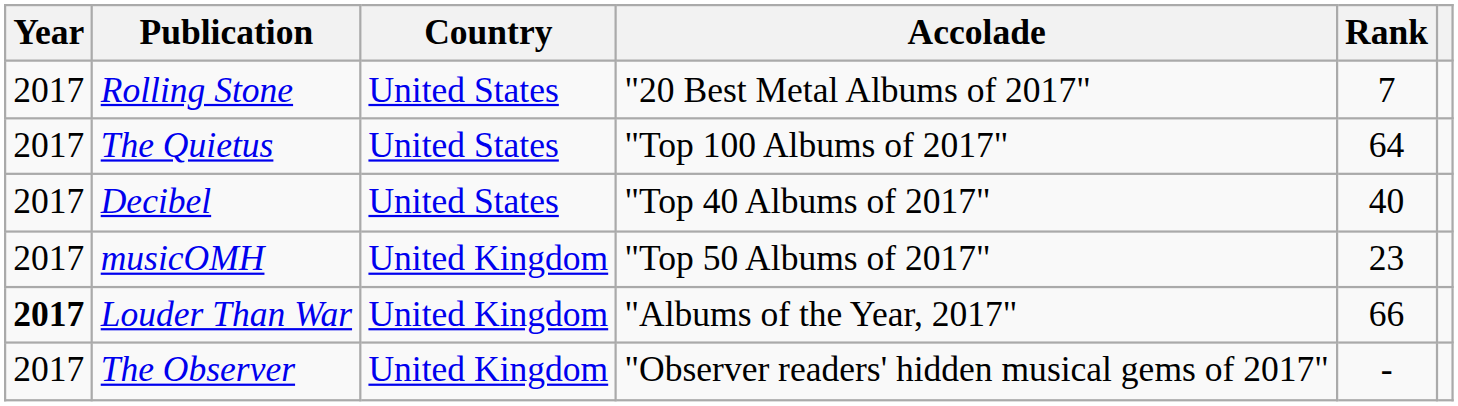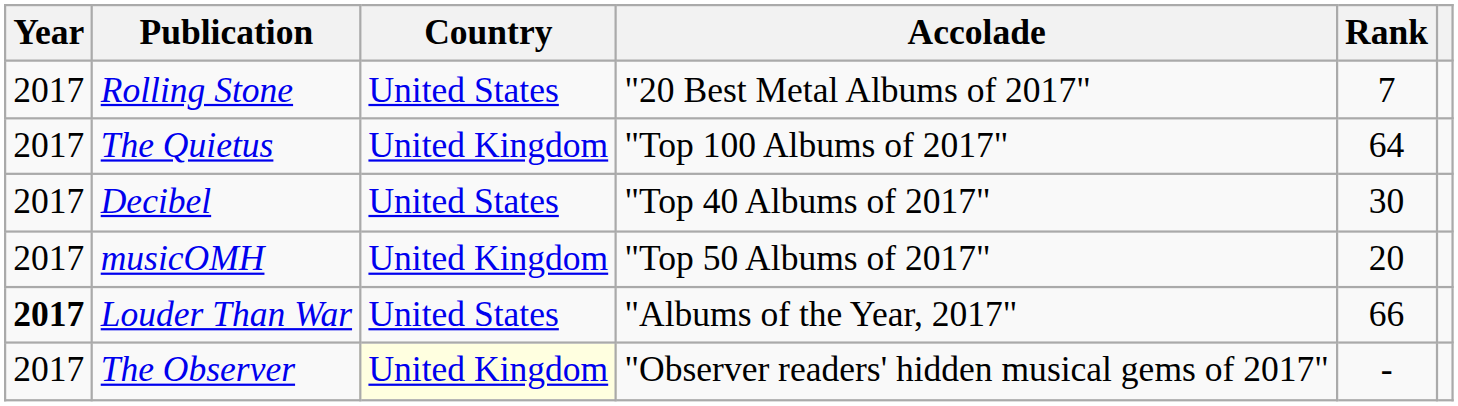 <table class="wikitable sortable" style="margin:0em 1em 1em 0pt">
 <tr>
 <th>Year</th>
 <th>Publication</th>
 <th>Country</th>
 <th>Accolade</th>
 <th>Rank</th>
 <th class=unsortable></th>
 </tr>
 <tr>
 <td align=center>2017</td>
 <td><em><a href='#'>Rolling Stone</a></em></td>
 <td><a href='#'>United States</a></td>
 <td>"20 Best Metal Albums of 2017"</td>
 <td align=center>7</td>
 <td></td>
 </tr>
 <tr>
 <td align=center>2017</td>
 <td><em><a href='#'>The Quietus</a></em></td>
-<td><a href='#'>United States</a></td>
+<td><a href='#'>United Kingdom</a></td>
 <td>"Top 100 Albums of 2017"</td>
 <td align=center>64</td>
 <td></td>
 </tr>
 <tr>
 <td align=center>2017</td>
 <td><em><a href='#'>Decibel</a></em></td>
 <td><a href='#'>United States</a></td>
 <td>"Top 40 Albums of 2017"</td>
-<td align=center>40</td>
+<td align=center>30</td>
 <td></td>
 </tr>
 <tr>
 <td align=center>2017</td>
 <td><em><a href='#'>musicOMH</a></em></td>
 <td><a href='#'>United Kingdom</a></td>
 <td>"Top 50 Albums of 2017"</td>
-<td align=center>23</td>
+<td align=center>20</td>
 <td></td>
 </tr>
 <tr>
 <td align=center><strong>2017</strong></td>
 <td><em><a href='#'>Louder Than War</a></em></td>
-<td><a href='#'>United Kingdom</a></td>
+<td><a href='#'>United States</a></td>
 <td>"Albums of the Year, 2017"</td>
 <td align=center>66</td>
 <td></td>
 </tr>
 <tr>
 <td align=center>2017</td>
 <td><em><a href='#'>The Observer</a></em></td>
-<td><a href='#'>United Kingdom</a></td>
+<td style="background: lightyellow;"><a href='#'>United Kingdom</a></td>
 <td>"Observer readers' hidden musical gems of 2017"</td>
 <td align=center>-</td>
 <td></td>
 </tr>
 </table>
